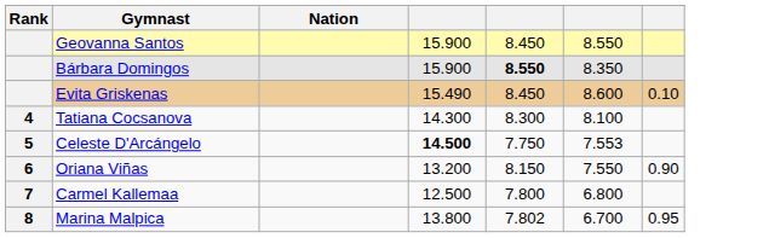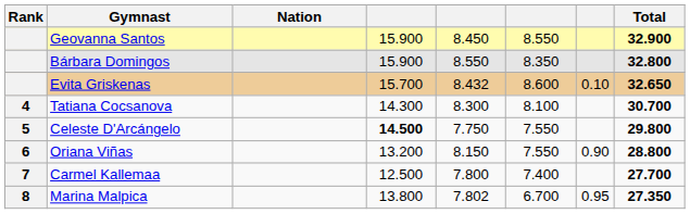 <table class="wikitable sortable" style="text-align:center; font-size:85%">
 <tr>
 <th scope="col" style="width:20px;">Rank</th>
 <th scope="col" style="width:170px;">Gymnast</th>
 <th scope="col" style="width:120px;">Nation</th>
 <th scope="col" style="width:60px;"></th>
 <th scope="col" style="width:60px;"></th>
 <th scope="col" style="width:60px;"></th>
 <th scope="col" style="width:30px;"></th>
+<th scope="col" style="width:60px;">Total</th>
 </tr>
 <tr bgcolor="fffcaf">
 <th scope="row"></th>
 <td align="left"><a href='#'>Geovanna Santos</a></td>
 <td style="text-align:left;"></td>
 <td>15.900</td>
 <td>8.450</td>
 <td>8.550</td>
 <td></td>
+<td><strong>32.900</strong></td>
 </tr>
 <tr bgcolor="e5e5e5">
 <th scope="row"></th>
 <td align="left"><a href='#'>Bárbara Domingos</a></td>
 <td style="text-align:left;"></td>
 <td>15.900</td>
-<td><strong>8.550</strong></td>
+<td>8.550</td>
 <td>8.350</td>
 <td></td>
+<td><strong>32.800</strong></td>
 </tr>
 <tr bgcolor="eecc99">
 <th scope="row"></th>
 <td align="left"><a href='#'>Evita Griskenas</a></td>
 <td style="text-align:left;"></td>
-<td>15.490</td>
-<td>8.450</td>
+<td>15.700</td>
+<td>8.432</td>
 <td>8.600</td>
 <td>0.10</td>
+<td><strong>32.650</strong></td>
 </tr>
 <tr>
 <th scope="row">4</th>
 <td align="left"><a href='#'>Tatiana Cocsanova</a></td>
 <td style="text-align:left;"></td>
 <td>14.300</td>
 <td>8.300</td>
 <td>8.100</td>
 <td></td>
+<td><strong>30.700</strong></td>
 </tr>
 <tr>
 <th scope="row">5</th>
 <td align="left"><a href='#'>Celeste D'Arcángelo</a></td>
 <td style="text-align:left;"></td>
 <td><strong>14.500</strong></td>
 <td>7.750</td>
-<td>7.553</td>
+<td>7.550</td>
 <td></td>
+<td><strong>29.800</strong></td>
 </tr>
 <tr>
 <th scope="row">6</th>
 <td align="left"><a href='#'>Oriana Viñas</a></td>
 <td style="text-align:left;"></td>
 <td>13.200</td>
 <td>8.150</td>
 <td>7.550</td>
 <td>0.90</td>
+<td><strong>28.800</strong></td>
 </tr>
 <tr>
 <th scope="row">7</th>
 <td align="left"><a href='#'>Carmel Kallemaa</a></td>
 <td style="text-align:left;"></td>
 <td>12.500</td>
 <td>7.800</td>
-<td>6.800</td>
+<td>7.400</td>
 <td></td>
+<td><strong>27.700</strong></td>
 </tr>
 <tr>
 <th scope="row">8</th>
 <td align="left"><a href='#'>Marina Malpica</a></td>
 <td style="text-align:left;"></td>
 <td>13.800</td>
 <td>7.802</td>
 <td>6.700</td>
 <td>0.95</td>
+<td><strong>27.350</strong></td>
 </tr>
 </table>
